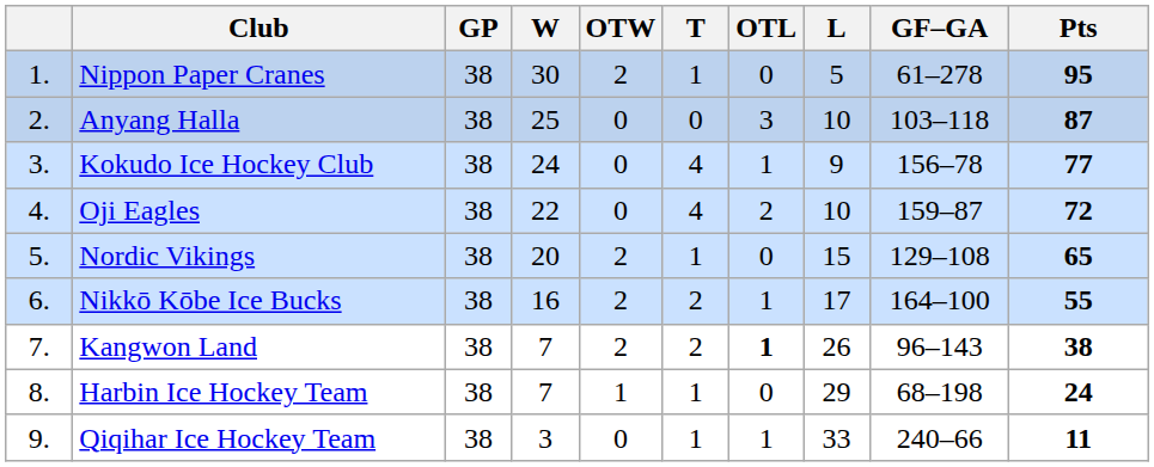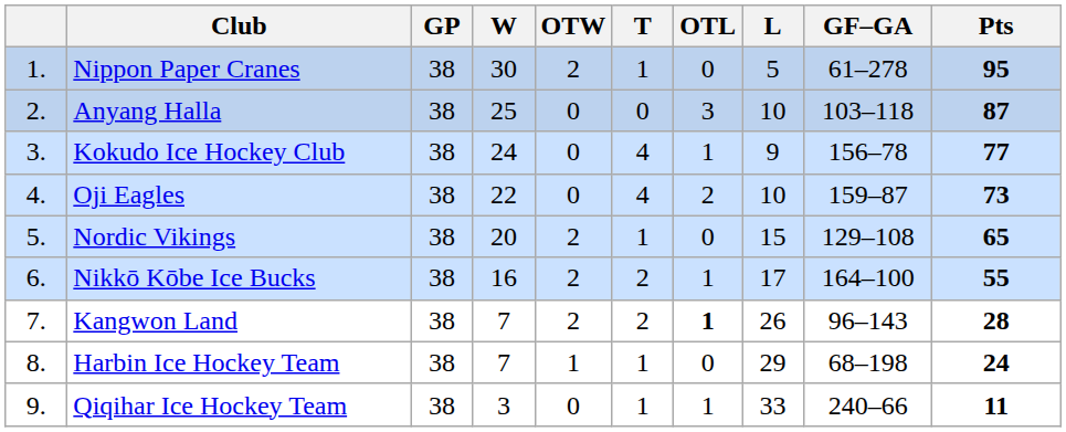 <table class="wikitable">
 <tr>
 <th width="30"></th>
 <th width="200">Club</th>
 <th width="30">GP</th>
 <th width="30">W</th>
 <th width="30">OTW</th>
 <th width="30">T</th>
 <th width="30">OTL</th>
 <th width="30">L</th>
 <th width="70">GF–GA</th>
 <th width="70">Pts</th>
 </tr>
 <tr bgcolor="#BCD2EE" align="center">
 <td>1.</td>
 <td align="left"><a href='#'>Nippon Paper Cranes</a></td>
 <td>38</td>
 <td>30</td>
 <td>2</td>
 <td>1</td>
 <td>0</td>
 <td>5</td>
 <td>61–278</td>
 <td><strong>95</strong></td>
 </tr>
 <tr bgcolor="#BCD2EE" align="center">
 <td>2.</td>
 <td align="left"><a href='#'>Anyang Halla</a></td>
 <td>38</td>
 <td>25</td>
 <td>0</td>
 <td>0</td>
 <td>3</td>
 <td>10</td>
 <td>103–118</td>
 <td><strong>87</strong></td>
 </tr>
 <tr bgcolor="#CAE1FF" align="center">
 <td>3.</td>
 <td align="left"><a href='#'>Kokudo Ice Hockey Club</a></td>
 <td>38</td>
 <td>24</td>
 <td>0</td>
 <td>4</td>
 <td>1</td>
 <td>9</td>
 <td>156–78</td>
 <td><strong>77</strong></td>
 </tr>
 <tr bgcolor="#CAE1FF" align="center">
 <td>4.</td>
 <td align="left"><a href='#'>Oji Eagles</a></td>
 <td>38</td>
 <td>22</td>
 <td>0</td>
 <td>4</td>
 <td>2</td>
 <td>10</td>
 <td>159–87</td>
-<td><strong>72</strong></td>
+<td><strong>73</strong></td>
 </tr>
 <tr bgcolor="#CAE1FF" align="center">
 <td>5.</td>
 <td align="left"><a href='#'>Nordic Vikings</a></td>
 <td>38</td>
 <td>20</td>
 <td>2</td>
 <td>1</td>
 <td>0</td>
 <td>15</td>
 <td>129–108</td>
 <td><strong>65</strong></td>
 </tr>
 <tr bgcolor="#CAE1FF" align="center">
 <td>6.</td>
 <td align="left"><a href='#'>Nikkō Kōbe Ice Bucks</a></td>
 <td>38</td>
 <td>16</td>
 <td>2</td>
 <td>2</td>
 <td>1</td>
 <td>17</td>
 <td>164–100</td>
 <td><strong>55</strong></td>
 </tr>
 <tr bgcolor="#FFFFFF" align="center">
 <td>7.</td>
 <td align="left"><a href='#'>Kangwon Land</a></td>
 <td>38</td>
 <td>7</td>
 <td>2</td>
 <td>2</td>
 <td><strong>1</strong></td>
 <td>26</td>
 <td>96–143</td>
-<td><strong>38</strong></td>
+<td><strong>28</strong></td>
 </tr>
 <tr bgcolor="#FFFFFF" align="center">
 <td>8.</td>
 <td align="left"><a href='#'>Harbin Ice Hockey Team</a></td>
 <td>38</td>
 <td>7</td>
 <td>1</td>
 <td>1</td>
 <td>0</td>
 <td>29</td>
 <td>68–198</td>
 <td><strong>24</strong></td>
 </tr>
 <tr bgcolor="#FFFFFF" align="center">
 <td>9.</td>
 <td align="left"><a href='#'>Qiqihar Ice Hockey Team</a></td>
 <td>38</td>
 <td>3</td>
 <td>0</td>
 <td>1</td>
 <td>1</td>
 <td>33</td>
 <td>240–66</td>
 <td><strong>11</strong></td>
 </tr>
 </table>
